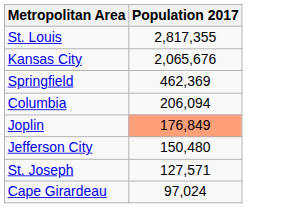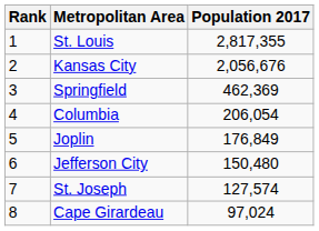 <table class="wikitable">
 <tr>
+<th>Rank</th>
 <th>Metropolitan Area</th>
 <th>Population 2017</th>
 </tr>
 <tr>
+<td>1</td>
 <td><a href='#'>St. Louis</a></td>
 <td align=center>2,817,355</td>
 </tr>
 <tr>
+<td>2</td>
 <td><a href='#'>Kansas City</a></td>
-<td align=center>2,065,676</td>
+<td align=center>2,056,676</td>
 </tr>
 <tr>
+<td>3</td>
 <td><a href='#'>Springfield</a></td>
 <td align=center>462,369</td>
 </tr>
 <tr>
+<td>4</td>
 <td><a href='#'>Columbia</a></td>
-<td align=center>206,094</td>
+<td align=center>206,054</td>
 </tr>
 <tr>
+<td>5</td>
 <td><a href='#'>Joplin</a></td>
-<td align=center style="background: lightsalmon;">176,849</td>
+<td align=center>176,849</td>
 </tr>
 <tr>
+<td>6</td>
 <td><a href='#'>Jefferson City</a></td>
 <td align=center>150,480</td>
 </tr>
 <tr>
+<td>7</td>
 <td><a href='#'>St. Joseph</a></td>
-<td align=center>127,571</td>
+<td align=center>127,574</td>
 </tr>
 <tr>
+<td>8</td>
 <td><a href='#'>Cape Girardeau</a></td>
 <td align=center>97,024</td>
 </tr>
 </table>
